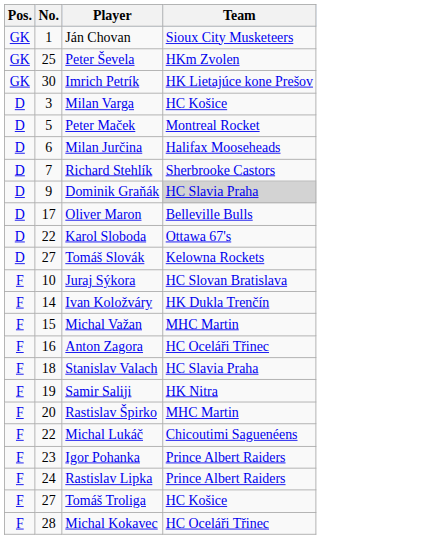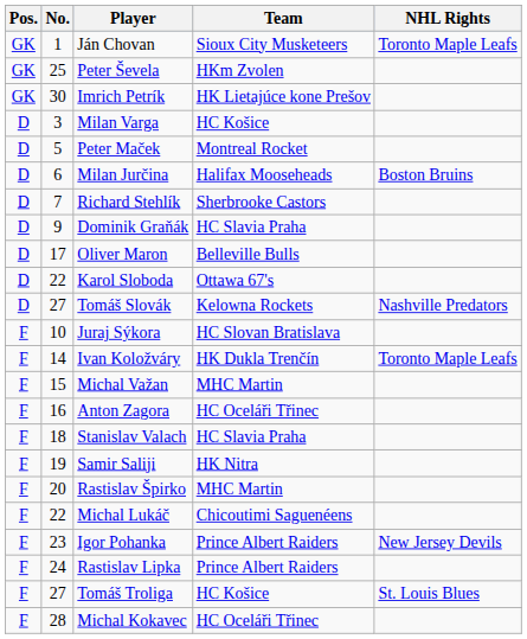 <table class="wikitable sortable">
 <tr style="background:#aad0ff;">
 <th>Pos.</th>
 <th>No.</th>
 <th>Player</th>
 <th>Team</th>
+<th>NHL Rights</th>
 </tr>
 <tr>
 <td style="text-align:center;"><a href='#'>GK</a></td>
 <td style="text-align:center;">1</td>
 <td>Ján Chovan</td>
 <td> <a href='#'>Sioux City Musketeers</a></td>
+<td><a href='#'>Toronto Maple Leafs</a></td>
 </tr>
 <tr>
 <td style="text-align:center;"><a href='#'>GK</a></td>
 <td style="text-align:center;">25</td>
 <td><a href='#'>Peter Ševela</a></td>
 <td> <a href='#'>HKm Zvolen</a></td>
+<td></td>
 </tr>
 <tr>
 <td style="text-align:center;"><a href='#'>GK</a></td>
 <td style="text-align:center;">30</td>
 <td><a href='#'>Imrich Petrík</a></td>
 <td> <a href='#'>HK Lietajúce kone Prešov</a></td>
+<td></td>
 </tr>
 <tr>
 <td style="text-align:center;"><a href='#'>D</a></td>
 <td style="text-align:center;">3</td>
 <td><a href='#'>Milan Varga</a></td>
 <td> <a href='#'>HC Košice</a></td>
+<td></td>
 </tr>
 <tr>
 <td style="text-align:center;"><a href='#'>D</a></td>
 <td style="text-align:center;">5</td>
 <td><a href='#'>Peter Maček</a></td>
 <td> <a href='#'>Montreal Rocket</a></td>
+<td></td>
 </tr>
 <tr>
 <td style="text-align:center;"><a href='#'>D</a></td>
 <td style="text-align:center;">6</td>
 <td><a href='#'>Milan Jurčina</a></td>
 <td> <a href='#'>Halifax Mooseheads</a></td>
+<td><a href='#'>Boston Bruins</a></td>
 </tr>
 <tr>
 <td style="text-align:center;"><a href='#'>D</a></td>
 <td style="text-align:center;">7</td>
 <td><a href='#'>Richard Stehlík</a></td>
 <td> <a href='#'>Sherbrooke Castors</a></td>
+<td></td>
 </tr>
 <tr>
 <td style="text-align:center;"><a href='#'>D</a></td>
 <td style="text-align:center;">9</td>
 <td><a href='#'>Dominik Graňák</a></td>
-<td style="background: lightgrey;"> <a href='#'>HC Slavia Praha</a></td>
+<td> <a href='#'>HC Slavia Praha</a></td>
+<td></td>
 </tr>
 <tr>
 <td style="text-align:center;"><a href='#'>D</a></td>
 <td style="text-align:center;">17</td>
 <td><a href='#'>Oliver Maron</a></td>
 <td> <a href='#'>Belleville Bulls</a></td>
+<td></td>
 </tr>
 <tr>
 <td style="text-align:center;"><a href='#'>D</a></td>
 <td style="text-align:center;">22</td>
 <td><a href='#'>Karol Sloboda</a></td>
 <td> <a href='#'>Ottawa 67's</a></td>
+<td></td>
 </tr>
 <tr>
 <td style="text-align:center;"><a href='#'>D</a></td>
 <td style="text-align:center;">27</td>
 <td><a href='#'>Tomáš Slovák</a></td>
 <td> <a href='#'>Kelowna Rockets</a></td>
+<td><a href='#'>Nashville Predators</a></td>
 </tr>
 <tr>
 <td style="text-align:center;"><a href='#'>F</a></td>
 <td style="text-align:center;">10</td>
 <td><a href='#'>Juraj Sýkora</a></td>
 <td> <a href='#'>HC Slovan Bratislava</a></td>
+<td></td>
 </tr>
 <tr>
 <td style="text-align:center;"><a href='#'>F</a></td>
 <td style="text-align:center;">14</td>
 <td><a href='#'>Ivan Koložváry</a></td>
 <td> <a href='#'>HK Dukla Trenčín</a></td>
+<td><a href='#'>Toronto Maple Leafs</a></td>
 </tr>
 <tr>
 <td style="text-align:center;"><a href='#'>F</a></td>
 <td style="text-align:center;">15</td>
 <td><a href='#'>Michal Važan</a></td>
 <td> <a href='#'>MHC Martin</a></td>
+<td></td>
 </tr>
 <tr>
 <td style="text-align:center;"><a href='#'>F</a></td>
 <td style="text-align:center;">16</td>
 <td><a href='#'>Anton Zagora</a></td>
 <td> <a href='#'>HC Oceláři Třinec</a></td>
+<td></td>
 </tr>
 <tr>
 <td style="text-align:center;"><a href='#'>F</a></td>
 <td style="text-align:center;">18</td>
 <td><a href='#'>Stanislav Valach</a></td>
 <td> <a href='#'>HC Slavia Praha</a></td>
+<td></td>
 </tr>
 <tr>
 <td style="text-align:center;"><a href='#'>F</a></td>
 <td style="text-align:center;">19</td>
 <td><a href='#'>Samir Saliji</a></td>
 <td> <a href='#'>HK Nitra</a></td>
+<td></td>
 </tr>
 <tr>
 <td style="text-align:center;"><a href='#'>F</a></td>
 <td style="text-align:center;">20</td>
 <td><a href='#'>Rastislav Špirko</a></td>
 <td> <a href='#'>MHC Martin</a></td>
+<td></td>
 </tr>
 <tr>
 <td style="text-align:center;"><a href='#'>F</a></td>
 <td style="text-align:center;">22</td>
 <td><a href='#'>Michal Lukáč</a></td>
 <td> <a href='#'>Chicoutimi Saguenéens</a></td>
+<td></td>
 </tr>
 <tr>
 <td style="text-align:center;"><a href='#'>F</a></td>
 <td style="text-align:center;">23</td>
 <td><a href='#'>Igor Pohanka</a></td>
 <td> <a href='#'>Prince Albert Raiders</a></td>
+<td><a href='#'>New Jersey Devils</a></td>
 </tr>
 <tr>
 <td style="text-align:center;"><a href='#'>F</a></td>
 <td style="text-align:center;">24</td>
 <td><a href='#'>Rastislav Lipka</a></td>
 <td> <a href='#'>Prince Albert Raiders</a></td>
+<td></td>
 </tr>
 <tr>
 <td style="text-align:center;"><a href='#'>F</a></td>
 <td style="text-align:center;">27</td>
 <td><a href='#'>Tomáš Troliga</a></td>
 <td> <a href='#'>HC Košice</a></td>
+<td><a href='#'>St. Louis Blues</a></td>
 </tr>
 <tr>
 <td style="text-align:center;"><a href='#'>F</a></td>
 <td style="text-align:center;">28</td>
 <td><a href='#'>Michal Kokavec</a></td>
 <td> <a href='#'>HC Oceláři Třinec</a></td>
+<td></td>
 </tr>
 </table>
